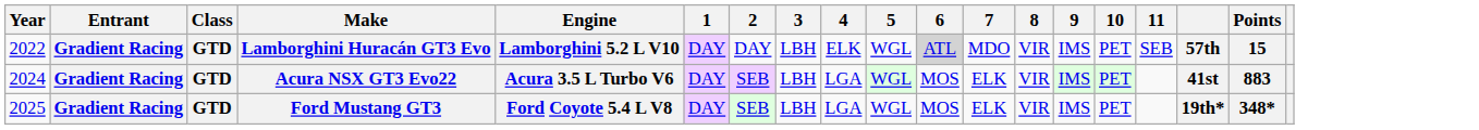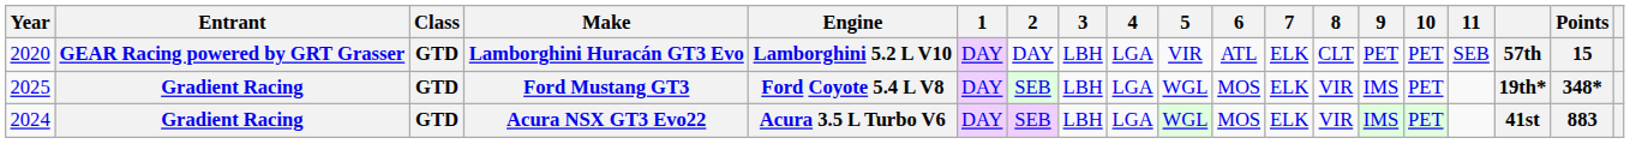 <table class="wikitable" style="text-align:center; font-size:85%">
 <tr>
 <th scope="col">Year</th>
 <th scope="col">Entrant</th>
 <th scope="col">Class</th>
 <th scope="col">Make</th>
 <th scope="col">Engine</th>
 <th scope="col">1</th>
 <th scope="col">2</th>
 <th scope="col">3</th>
 <th scope="col">4</th>
 <th scope="col">5</th>
 <th scope="col">6</th>
 <th scope="col">7</th>
 <th scope="col">8</th>
 <th scope="col">9</th>
 <th scope="col">10</th>
 <th scope="col">11</th>
 <th scope="col"></th>
 <th scope="col">Points</th>
 <th scope="col"></th>
 </tr>
 <tr>
-<td><a href='#'>2022</a></td>
-<th nowrap><a href='#'>Gradient Racing</a></th>
+<td><a href='#'>2020</a></td>
+<th nowrap><a href='#'>GEAR Racing powered by GRT Grasser</a></th>
 <th>GTD</th>
 <th nowrap><a href='#'>Lamborghini Huracán GT3 Evo</a></th>
 <th nowrap><a href='#'>Lamborghini</a> 5.2 L V10</th>
 <td style="background:#EFCFFF;"><a href='#'>DAY</a><br></td>
 <td><a href='#'>DAY</a></td>
 <td><a href='#'>LBH</a></td>
+<td><a href='#'>LGA</a></td>
+<td><a href='#'>VIR</a></td>
+<td><a href='#'>ATL</a></td>
 <td><a href='#'>ELK</a></td>
-<td><a href='#'>WGL</a></td>
-<td style="background: lightgrey;"><a href='#'>ATL</a></td>
-<td><a href='#'>MDO</a></td>
-<td><a href='#'>VIR</a></td>
-<td><a href='#'>IMS</a></td>
+<td><a href='#'>CLT</a></td>
+<td><a href='#'>PET</a></td>
 <td><a href='#'>PET</a></td>
 <td><a href='#'>SEB</a></td>
 <th>57th</th>
 <th>15</th>
+<th></th>
+</tr>
+<tr>
+<td><a href='#'>2025</a></td>
+<th><a href='#'>Gradient Racing</a></th>
+<th>GTD</th>
+<th><a href='#'>Ford Mustang GT3</a></th>
+<th><a href='#'>Ford</a> <a href='#'>Coyote</a> 5.4 L V8</th>
+<td style="background:#EFCFFF;"><a href='#'>DAY</a><br></td>
+<td style="background:#DFFFDF;"><a href='#'>SEB</a><br></td>
+<td><a href='#'>LBH</a></td>
+<td><a href='#'>LGA</a></td>
+<td><a href='#'>WGL</a></td>
+<td><a href='#'>MOS</a></td>
+<td><a href='#'>ELK</a></td>
+<td><a href='#'>VIR</a></td>
+<td><a href='#'>IMS</a></td>
+<td><a href='#'>PET</a></td>
+<td></td>
+<th>19th*</th>
+<th>348*</th>
 <th></th>
 </tr>
 <tr>
 <td><a href='#'>2024</a></td>
 <th nowrap><a href='#'>Gradient Racing</a></th>
 <th>GTD</th>
 <th nowrap><a href='#'>Acura NSX GT3 Evo22</a></th>
 <th nowrap><a href='#'>Acura</a> 3.5 L Turbo V6</th>
 <td style="background:#EFCFFF;"><a href='#'>DAY</a><br></td>
 <td style="background:#EFCFFF;"><a href='#'>SEB</a><br></td>
 <td><a href='#'>LBH</a></td>
 <td><a href='#'>LGA</a></td>
 <td style="background:#DFFFDF;"><a href='#'>WGL</a><br></td>
 <td><a href='#'>MOS</a></td>
 <td><a href='#'>ELK</a></td>
 <td><a href='#'>VIR</a></td>
 <td style="background:#DFFFDF;"><a href='#'>IMS</a><br></td>
 <td style="background:#DFFFDF;"><a href='#'>PET</a><br></td>
 <td></td>
 <th>41st</th>
 <th>883</th>
 <th></th>
 </tr>
-<tr>
-<td><a href='#'>2025</a></td>
-<th><a href='#'>Gradient Racing</a></th>
-<th>GTD</th>
-<th><a href='#'>Ford Mustang GT3</a></th>
-<th><a href='#'>Ford</a> <a href='#'>Coyote</a> 5.4 L V8</th>
-<td style="background:#EFCFFF;"><a href='#'>DAY</a><br></td>
-<td style="background:#DFFFDF;"><a href='#'>SEB</a><br></td>
-<td><a href='#'>LBH</a></td>
-<td><a href='#'>LGA</a></td>
-<td><a href='#'>WGL</a></td>
-<td><a href='#'>MOS</a></td>
-<td><a href='#'>ELK</a></td>
-<td><a href='#'>VIR</a></td>
-<td><a href='#'>IMS</a></td>
-<td><a href='#'>PET</a></td>
-<td></td>
-<th>19th*</th>
-<th>348*</th>
-<th></th>
-</tr>
 </table>
